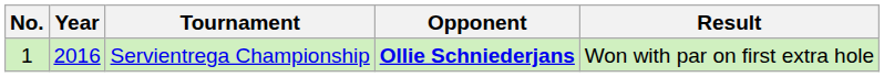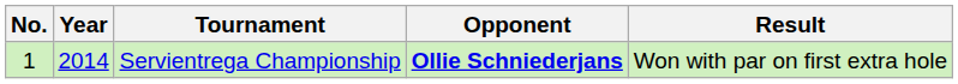 <table class="wikitable" style="font-size:95%;">
 <tr>
 <th>No.</th>
 <th>Year</th>
 <th>Tournament</th>
 <th>Opponent</th>
 <th>Result</th>
 </tr>
 <tr style="background:#D0F0C0;">
 <td align=center>1</td>
-<td><a href='#'>2016</a></td>
+<td><a href='#'>2014</a></td>
 <td><a href='#'>Servientrega Championship</a></td>
 <td><strong> <a href='#'>Ollie Schniederjans</a></strong></td>
 <td>Won with par on first extra hole</td>
 </tr>
 </table>
